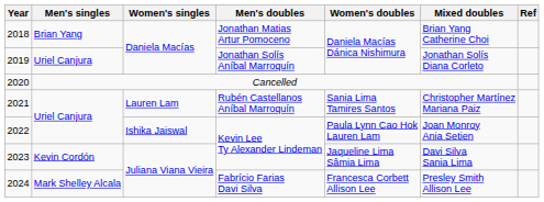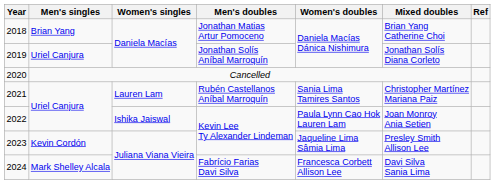 <table class=wikitable style="font-size:90%">
 <tr>
 <th>Year</th>
 <th>Men's singles</th>
 <th>Women's singles</th>
 <th>Men's doubles</th>
 <th>Women's doubles</th>
 <th>Mixed doubles</th>
 <th>Ref</th>
 </tr>
 <tr>
 <td>2018</td>
 <td> <a href='#'>Brian Yang</a></td>
 <td rowspan="2"> <a href='#'>Daniela Macías</a></td>
 <td> <a href='#'>Jonathan Matias</a><br> <a href='#'>Artur Pomoceno</a></td>
 <td rowspan="2"> <a href='#'>Daniela Macías</a> <br> <a href='#'>Dánica Nishimura</a></td>
 <td> <a href='#'>Brian Yang</a> <br> <a href='#'>Catherine Choi</a></td>
 <td></td>
 </tr>
 <tr>
 <td>2019</td>
 <td> <a href='#'>Uriel Canjura</a></td>
 <td> <a href='#'>Jonathan Solís</a><br> <a href='#'>Aníbal Marroquín</a></td>
 <td> <a href='#'>Jonathan Solís</a><br> <a href='#'>Diana Corleto</a></td>
 <td></td>
 </tr>
 <tr>
 <td>2020</td>
 <td colspan="5" align="center"><em>Cancelled</em></td>
 <td></td>
 </tr>
 <tr>
 <td>2021</td>
 <td rowspan="2"> <a href='#'>Uriel Canjura</a></td>
 <td> <a href='#'>Lauren Lam</a></td>
 <td> <a href='#'>Rubén Castellanos</a> <br> <a href='#'>Aníbal Marroquín</a></td>
 <td> <a href='#'>Sania Lima</a><br> <a href='#'>Tamires Santos</a></td>
 <td> <a href='#'>Christopher Martínez</a><br> <a href='#'>Mariana Paiz</a></td>
 <td></td>
 </tr>
 <tr>
 <td>2022</td>
 <td> <a href='#'>Ishika Jaiswal</a></td>
 <td rowspan="2"> <a href='#'>Kevin Lee</a><br> <a href='#'>Ty Alexander Lindeman</a></td>
 <td> <a href='#'>Paula Lynn Cao Hok</a><br> <a href='#'>Lauren Lam</a></td>
 <td> <a href='#'>Joan Monroy</a><br> <a href='#'>Ania Setien</a></td>
 <td></td>
 </tr>
 <tr>
 <td>2023</td>
 <td> <a href='#'>Kevin Cordón</a></td>
 <td rowspan="2"> <a href='#'>Juliana Viana Vieira</a></td>
 <td> <a href='#'>Jaqueline Lima</a><br> <a href='#'>Sâmia Lima</a></td>
-<td> <a href='#'>Davi Silva</a><br> <a href='#'>Sania Lima</a></td>
+<td> <a href='#'>Presley Smith</a><br> <a href='#'>Allison Lee</a></td>
 <td></td>
 </tr>
 <tr>
 <td>2024</td>
 <td> <a href='#'>Mark Shelley Alcala</a></td>
 <td> <a href='#'>Fabrício Farias</a><br> <a href='#'>Davi Silva</a></td>
 <td> <a href='#'>Francesca Corbett</a><br> <a href='#'>Allison Lee</a></td>
-<td> <a href='#'>Presley Smith</a><br> <a href='#'>Allison Lee</a></td>
+<td> <a href='#'>Davi Silva</a><br> <a href='#'>Sania Lima</a></td>
 <td></td>
 </tr>
 </table>
